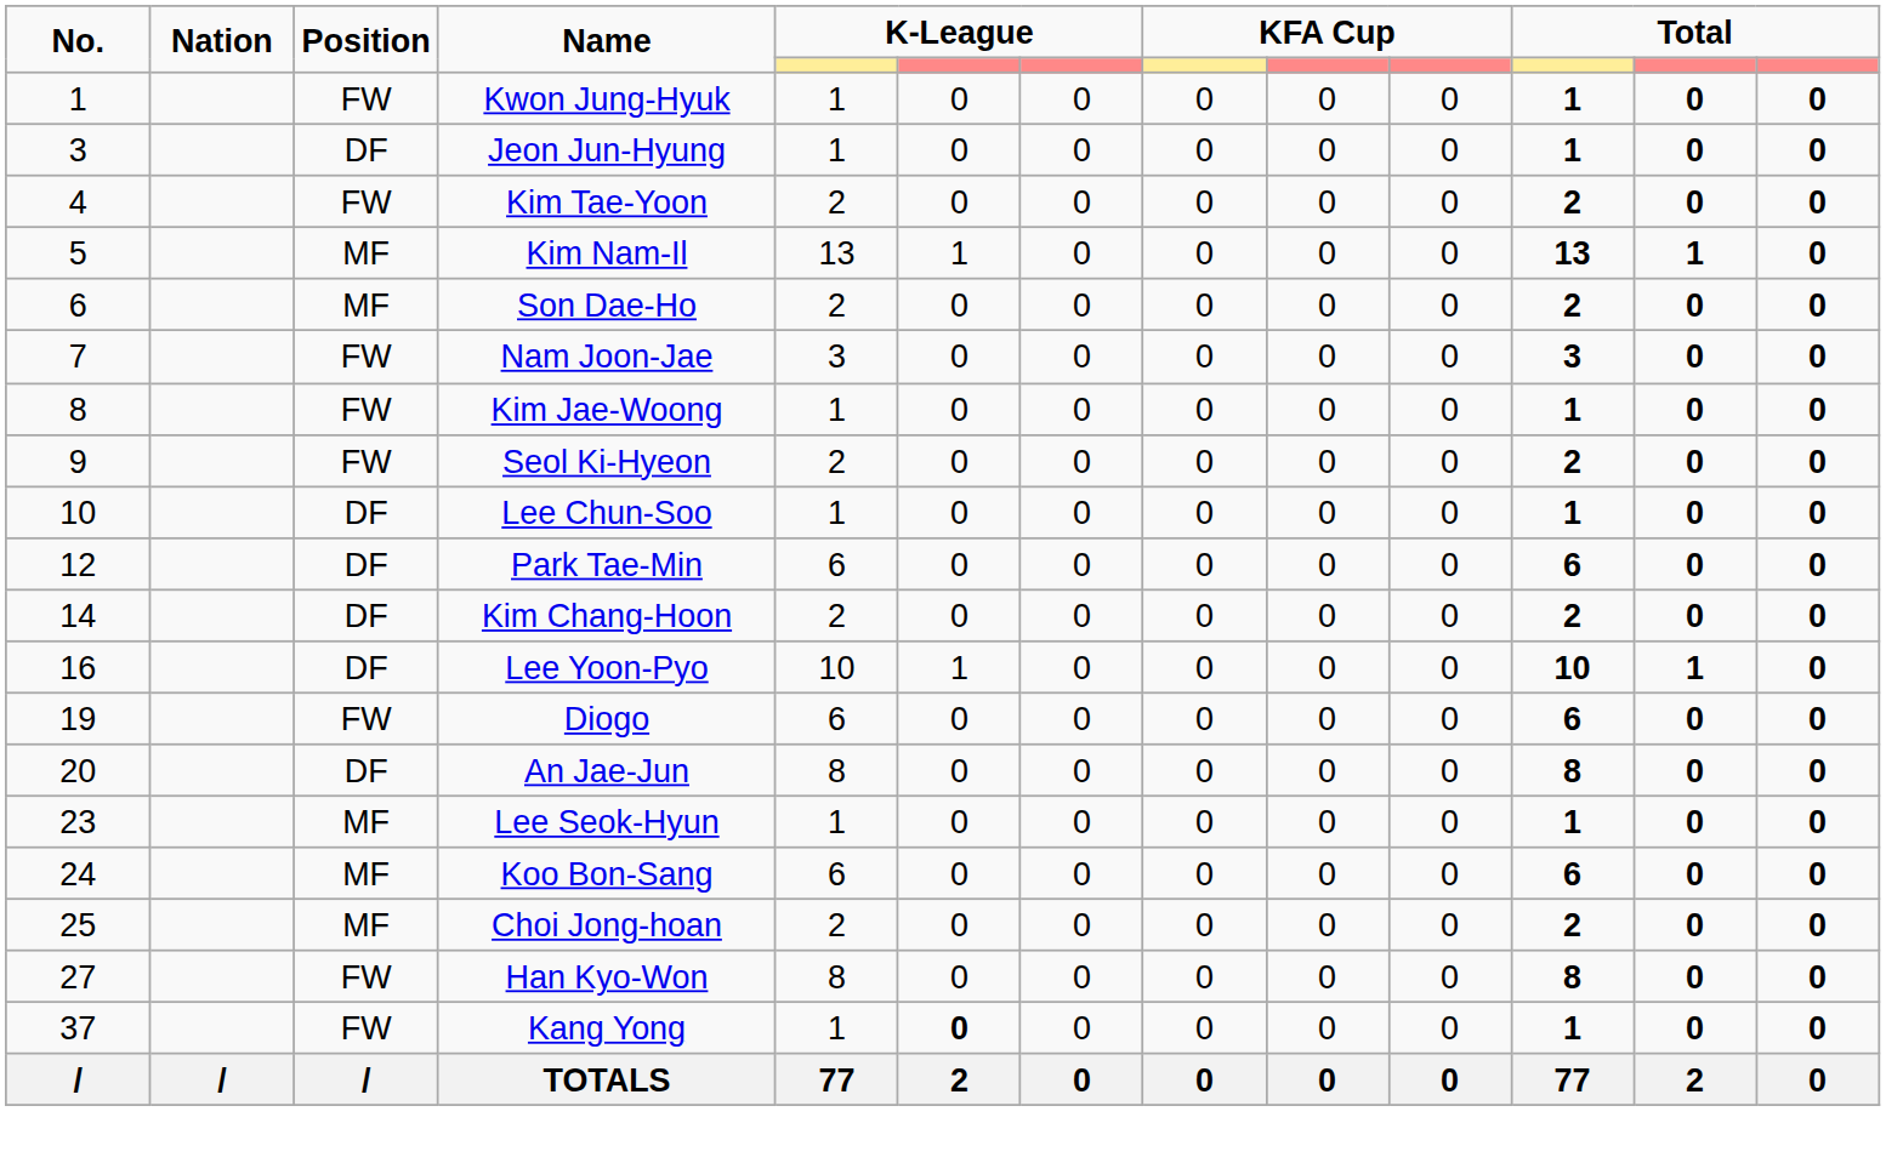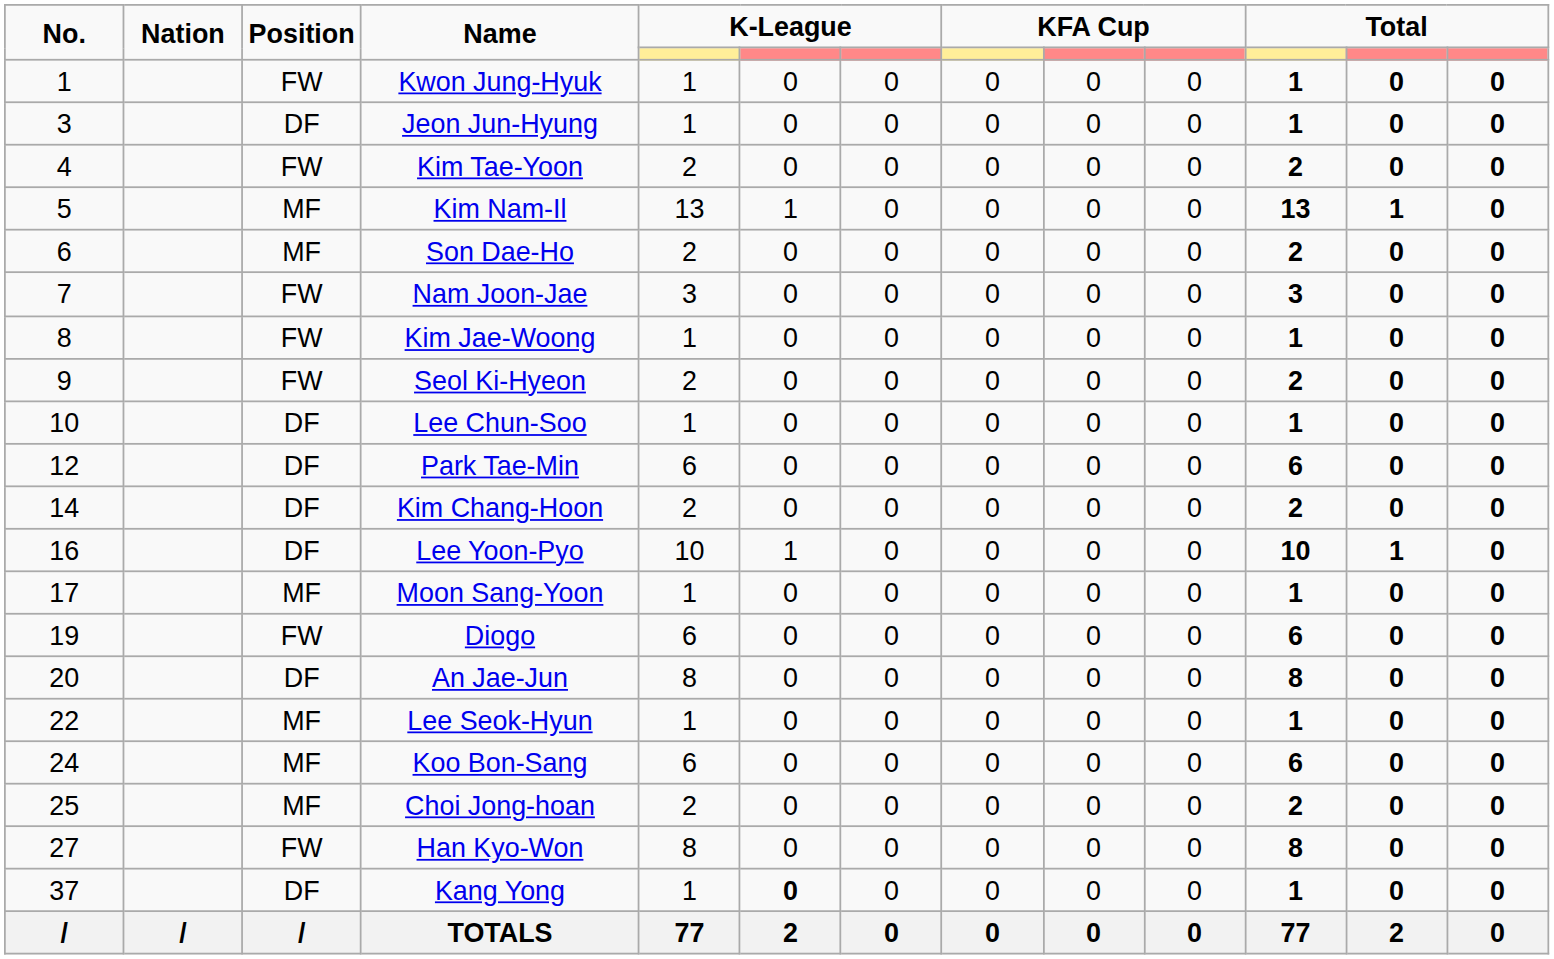 <table class="wikitable" style="font-size: 95%; text-align: center;">
 <tr>
 <td rowspan="2" width="60" align="center"><strong>No.</strong></td>
 <td rowspan="2" width="60" align="center"><strong>Nation</strong></td>
 <td rowspan="2" width="60" align="center"><strong>Position</strong></td>
 <td rowspan="2" width="150" align="center"><strong>Name</strong></td>
 <td colspan="3" width="100" align="center"><strong>K-League</strong></td>
 <td colspan="3" width="100" align="center"><strong>KFA Cup</strong></td>
 <td colspan="3" width="100" align="center"><strong>Total</strong></td>
 </tr>
 <tr>
 <th width="50" style="background: #FFEE99"></th>
 <th width="50" style="background: #FF8888"></th>
 <th width="50" style="background: #FF8888"></th>
 <th width="50" style="background: #FFEE99"></th>
 <th width="50" style="background: #FF8888"></th>
 <th width="50" style="background: #FF8888"></th>
 <th width="50" style="background: #FFEE99"></th>
 <th width="50" style="background: #FF8888"></th>
 <th width="50" style="background: #FF8888"></th>
 </tr>
 <tr>
 <td>1</td>
 <td></td>
 <td>FW</td>
 <td><a href='#'>Kwon Jung-Hyuk</a></td>
 <td>1</td>
 <td>0</td>
 <td>0</td>
 <td>0</td>
 <td>0</td>
 <td>0</td>
 <td><strong>1</strong></td>
 <td><strong>0</strong></td>
 <td><strong>0</strong></td>
 </tr>
 <tr>
 <td>3</td>
 <td></td>
 <td>DF</td>
 <td><a href='#'>Jeon Jun-Hyung</a></td>
 <td>1</td>
 <td>0</td>
 <td>0</td>
 <td>0</td>
 <td>0</td>
 <td>0</td>
 <td><strong>1</strong></td>
 <td><strong>0</strong></td>
 <td><strong>0</strong></td>
 </tr>
 <tr>
 <td>4</td>
 <td></td>
 <td>FW</td>
 <td><a href='#'>Kim Tae-Yoon</a></td>
 <td>2</td>
 <td>0</td>
 <td>0</td>
 <td>0</td>
 <td>0</td>
 <td>0</td>
 <td><strong>2</strong></td>
 <td><strong>0</strong></td>
 <td><strong>0</strong></td>
 </tr>
 <tr>
 <td>5</td>
 <td></td>
 <td>MF</td>
 <td><a href='#'>Kim Nam-Il</a></td>
 <td>13</td>
 <td>1</td>
 <td>0</td>
 <td>0</td>
 <td>0</td>
 <td>0</td>
 <td><strong>13</strong></td>
 <td><strong>1</strong></td>
 <td><strong>0</strong></td>
 </tr>
 <tr>
 <td>6</td>
 <td></td>
 <td>MF</td>
 <td><a href='#'>Son Dae-Ho</a></td>
 <td>2</td>
 <td>0</td>
 <td>0</td>
 <td>0</td>
 <td>0</td>
 <td>0</td>
 <td><strong>2</strong></td>
 <td><strong>0</strong></td>
 <td><strong>0</strong></td>
 </tr>
 <tr>
 <td>7</td>
 <td></td>
 <td>FW</td>
 <td><a href='#'>Nam Joon-Jae</a></td>
 <td>3</td>
 <td>0</td>
 <td>0</td>
 <td>0</td>
 <td>0</td>
 <td>0</td>
 <td><strong>3</strong></td>
 <td><strong>0</strong></td>
 <td><strong>0</strong></td>
 </tr>
 <tr>
 <td>8</td>
 <td></td>
 <td>FW</td>
 <td><a href='#'>Kim Jae-Woong</a></td>
 <td>1</td>
 <td>0</td>
 <td>0</td>
 <td>0</td>
 <td>0</td>
 <td>0</td>
 <td><strong>1</strong></td>
 <td><strong>0</strong></td>
 <td><strong>0</strong></td>
 </tr>
 <tr>
 <td>9</td>
 <td></td>
 <td>FW</td>
 <td><a href='#'>Seol Ki-Hyeon</a></td>
 <td>2</td>
 <td>0</td>
 <td>0</td>
 <td>0</td>
 <td>0</td>
 <td>0</td>
 <td><strong>2</strong></td>
 <td><strong>0</strong></td>
 <td><strong>0</strong></td>
 </tr>
 <tr>
 <td>10</td>
 <td></td>
 <td>DF</td>
 <td><a href='#'>Lee Chun-Soo</a></td>
 <td>1</td>
 <td>0</td>
 <td>0</td>
 <td>0</td>
 <td>0</td>
 <td>0</td>
 <td><strong>1</strong></td>
 <td><strong>0</strong></td>
 <td><strong>0</strong></td>
 </tr>
 <tr>
 <td>12</td>
 <td></td>
 <td>DF</td>
 <td><a href='#'>Park Tae-Min</a></td>
 <td>6</td>
 <td>0</td>
 <td>0</td>
 <td>0</td>
 <td>0</td>
 <td>0</td>
 <td><strong>6</strong></td>
 <td><strong>0</strong></td>
 <td><strong>0</strong></td>
 </tr>
 <tr>
 <td>14</td>
 <td></td>
 <td>DF</td>
 <td><a href='#'>Kim Chang-Hoon</a></td>
 <td>2</td>
 <td>0</td>
 <td>0</td>
 <td>0</td>
 <td>0</td>
 <td>0</td>
 <td><strong>2</strong></td>
 <td><strong>0</strong></td>
 <td><strong>0</strong></td>
 </tr>
 <tr>
 <td>16</td>
 <td></td>
 <td>DF</td>
 <td><a href='#'>Lee Yoon-Pyo</a></td>
 <td>10</td>
 <td>1</td>
 <td>0</td>
 <td>0</td>
 <td>0</td>
 <td>0</td>
 <td><strong>10</strong></td>
 <td><strong>1</strong></td>
 <td><strong>0</strong></td>
 </tr>
 <tr>
+<td>17</td>
+<td></td>
+<td>MF</td>
+<td><a href='#'>Moon Sang-Yoon</a></td>
+<td>1</td>
+<td>0</td>
+<td>0</td>
+<td>0</td>
+<td>0</td>
+<td>0</td>
+<td><strong>1</strong></td>
+<td><strong>0</strong></td>
+<td><strong>0</strong></td>
+</tr>
+<tr>
 <td>19</td>
 <td></td>
 <td>FW</td>
 <td><a href='#'>Diogo</a></td>
 <td>6</td>
 <td>0</td>
 <td>0</td>
 <td>0</td>
 <td>0</td>
 <td>0</td>
 <td><strong>6</strong></td>
 <td><strong>0</strong></td>
 <td><strong>0</strong></td>
 </tr>
 <tr>
 <td>20</td>
 <td></td>
 <td>DF</td>
 <td><a href='#'>An Jae-Jun</a></td>
 <td>8</td>
 <td>0</td>
 <td>0</td>
 <td>0</td>
 <td>0</td>
 <td>0</td>
 <td><strong>8</strong></td>
 <td><strong>0</strong></td>
 <td><strong>0</strong></td>
 </tr>
 <tr>
-<td>23</td>
+<td>22</td>
 <td></td>
 <td>MF</td>
 <td><a href='#'>Lee Seok-Hyun</a></td>
 <td>1</td>
 <td>0</td>
 <td>0</td>
 <td>0</td>
 <td>0</td>
 <td>0</td>
 <td><strong>1</strong></td>
 <td><strong>0</strong></td>
 <td><strong>0</strong></td>
 </tr>
 <tr>
 <td>24</td>
 <td></td>
 <td>MF</td>
 <td><a href='#'>Koo Bon-Sang</a></td>
 <td>6</td>
 <td>0</td>
 <td>0</td>
 <td>0</td>
 <td>0</td>
 <td>0</td>
 <td><strong>6</strong></td>
 <td><strong>0</strong></td>
 <td><strong>0</strong></td>
 </tr>
 <tr>
 <td>25</td>
 <td></td>
 <td>MF</td>
 <td><a href='#'>Choi Jong-hoan</a></td>
 <td>2</td>
 <td>0</td>
 <td>0</td>
 <td>0</td>
 <td>0</td>
 <td>0</td>
 <td><strong>2</strong></td>
 <td><strong>0</strong></td>
 <td><strong>0</strong></td>
 </tr>
 <tr>
 <td>27</td>
 <td></td>
 <td>FW</td>
 <td><a href='#'>Han Kyo-Won</a></td>
 <td>8</td>
 <td>0</td>
 <td>0</td>
 <td>0</td>
 <td>0</td>
 <td>0</td>
 <td><strong>8</strong></td>
 <td><strong>0</strong></td>
 <td><strong>0</strong></td>
 </tr>
 <tr>
 <td>37</td>
 <td></td>
-<td>FW</td>
+<td>DF</td>
 <td><a href='#'>Kang Yong</a></td>
 <td>1</td>
 <td><strong>0</strong></td>
 <td>0</td>
 <td>0</td>
 <td>0</td>
 <td>0</td>
 <td><strong>1</strong></td>
 <td><strong>0</strong></td>
 <td><strong>0</strong></td>
 </tr>
 <tr>
 <th>/</th>
 <th>/</th>
 <th>/</th>
 <th>TOTALS</th>
 <th>77</th>
 <th>2</th>
 <th>0</th>
 <th>0</th>
 <th>0</th>
 <th>0</th>
 <th>77</th>
 <th>2</th>
 <th>0</th>
 </tr>
 </table>
